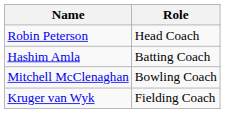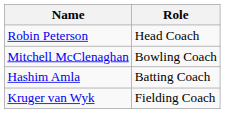 <table class="wikitable">
 <tr>
 <th>Name</th>
 <th>Role</th>
 </tr>
 <tr>
 <td><a href='#'>Robin Peterson</a></td>
 <td>Head Coach</td>
 </tr>
 <tr>
+<td><a href='#'>Mitchell McClenaghan</a></td>
+<td>Bowling Coach</td>
+</tr>
+<tr>
 <td><a href='#'>Hashim Amla</a></td>
 <td>Batting Coach</td>
-</tr>
-<tr>
-<td><a href='#'>Mitchell McClenaghan</a></td>
-<td>Bowling Coach</td>
 </tr>
 <tr>
 <td><a href='#'>Kruger van Wyk</a></td>
 <td>Fielding Coach</td>
 </tr>
 </table>
